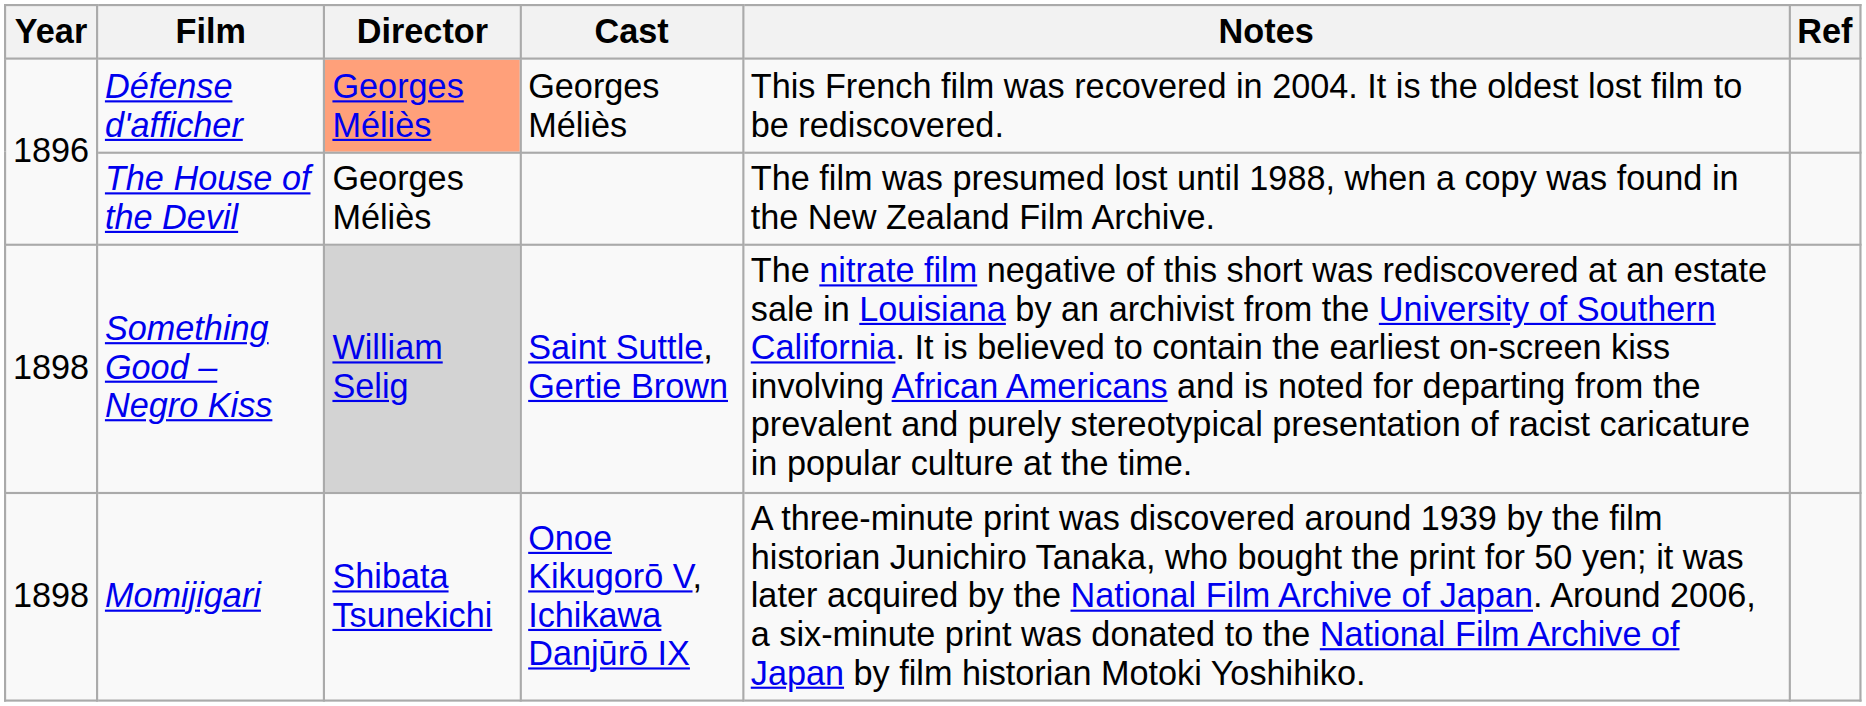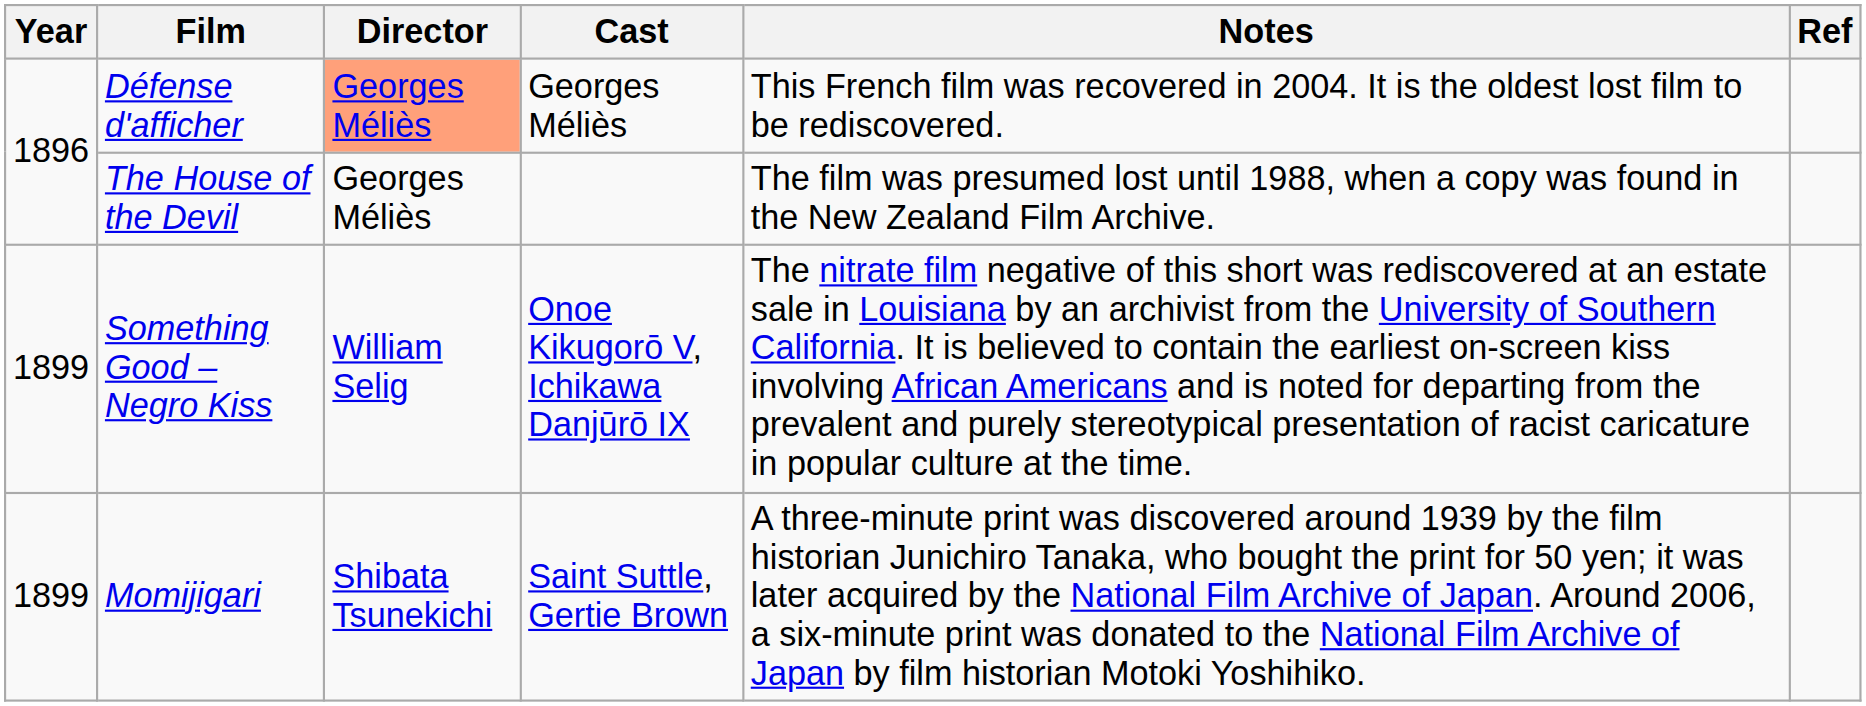 <table class="wikitable sortable">
 <tr>
 <th>Year</th>
 <th>Film</th>
 <th>Director</th>
 <th>Cast</th>
 <th>Notes</th>
 <th>Ref</th>
 </tr>
 <tr>
 <td rowspan="2">1896</td>
 <td><em><a href='#'>Défense d'afficher</a></em></td>
 <td style="background: lightsalmon;"><a href='#'>Georges Méliès</a></td>
 <td>Georges Méliès</td>
 <td>This French film was recovered in 2004. It is the oldest lost film to be rediscovered.</td>
 <td></td>
 </tr>
 <tr>
 <td><em><a href='#'>The House of the Devil</a></em></td>
 <td>Georges Méliès</td>
 <td></td>
 <td>The film was presumed lost until 1988, when a copy was found in the New Zealand Film Archive.</td>
 <td></td>
 </tr>
 <tr>
-<td>1898</td>
+<td>1899</td>
 <td><em><a href='#'>Something Good – Negro Kiss</a></em></td>
-<td style="background: lightgrey;"><a href='#'>William Selig</a></td>
-<td><a href='#'>Saint Suttle</a>, <a href='#'>Gertie Brown</a></td>
+<td><a href='#'>William Selig</a></td>
+<td><a href='#'>Onoe Kikugorō V</a>, <a href='#'>Ichikawa Danjūrō IX</a></td>
 <td>The <a href='#'>nitrate film</a> negative of this short was rediscovered at an estate sale in <a href='#'>Louisiana</a> by an archivist from the <a href='#'>University of Southern California</a>. It is believed to contain the earliest on-screen kiss involving <a href='#'>African Americans</a> and is noted for departing from the prevalent and purely stereotypical presentation of racist caricature in popular culture at the time.</td>
 <td></td>
 </tr>
 <tr>
-<td>1898</td>
+<td>1899</td>
 <td><em><a href='#'>Momijigari</a></em></td>
 <td><a href='#'>Shibata Tsunekichi</a></td>
-<td><a href='#'>Onoe Kikugorō V</a>, <a href='#'>Ichikawa Danjūrō IX</a></td>
+<td><a href='#'>Saint Suttle</a>, <a href='#'>Gertie Brown</a></td>
 <td>A three-minute print was discovered around 1939 by the film historian Junichiro Tanaka, who bought the print for 50 yen; it was later acquired by the <a href='#'>National Film Archive of Japan</a>. Around 2006, a six-minute print was donated to the <a href='#'>National Film Archive of Japan</a> by film historian Motoki Yoshihiko.</td>
 <td></td>
 </tr>
 </table>
